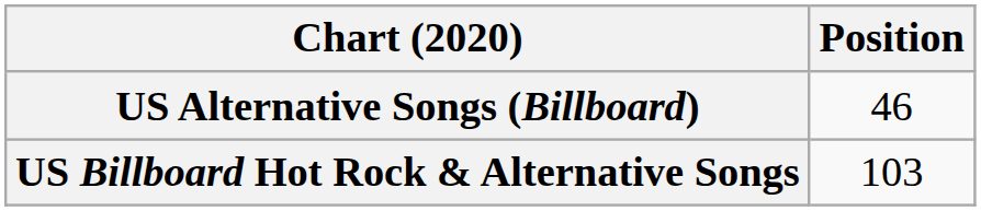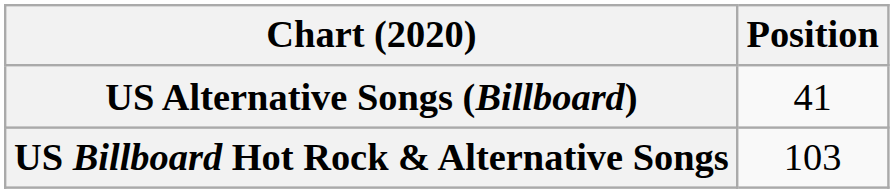 <table class="wikitable sortable plainrowheaders" style="text-align:center">
 <tr>
 <th scope="col">Chart (2020)</th>
 <th scope="col">Position</th>
 </tr>
 <tr>
 <th scope="row">US Alternative Songs (<em>Billboard</em>)</th>
-<td>46</td>
+<td>41</td>
 </tr>
 <tr>
 <th scope="row">US <em>Billboard</em> Hot Rock & Alternative Songs</th>
 <td>103</td>
 </tr>
 </table>
